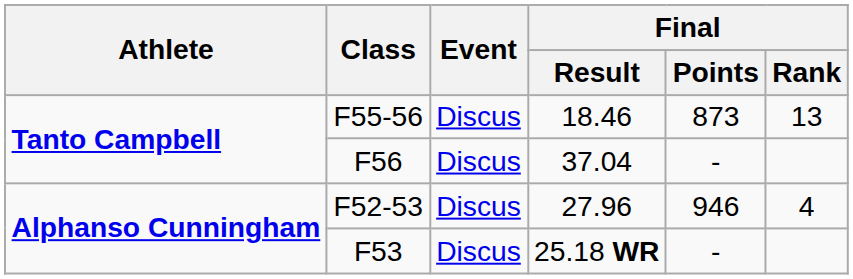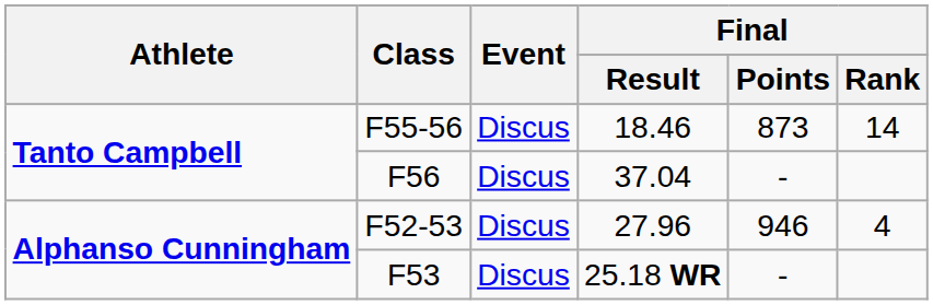 <table class=wikitable style="font-size:90%">
 <tr>
 <th rowspan="2">Athlete</th>
 <th rowspan="2">Class</th>
 <th rowspan="2">Event</th>
 <th colspan="3">Final</th>
 </tr>
 <tr>
 <th>Result</th>
 <th>Points</th>
 <th>Rank</th>
 </tr>
 <tr>
 <td rowspan="2"><strong><a href='#'>Tanto Campbell</a></strong></td>
 <td style="text-align:center;">F55-56</td>
 <td><a href='#'>Discus</a></td>
 <td style="text-align:center;">18.46</td>
 <td style="text-align:center;">873</td>
-<td style="text-align:center;">13</td>
+<td style="text-align:center;">14</td>
 </tr>
 <tr>
 <td style="text-align:center;">F56</td>
 <td><a href='#'>Discus</a></td>
 <td style="text-align:center;">37.04</td>
 <td style="text-align:center;">-</td>
 <td style="text-align:center;"></td>
 </tr>
 <tr>
 <td rowspan="2"><strong><a href='#'>Alphanso Cunningham</a></strong></td>
 <td style="text-align:center;">F52-53</td>
 <td><a href='#'>Discus</a></td>
 <td style="text-align:center;">27.96</td>
 <td style="text-align:center;">946</td>
 <td style="text-align:center;">4</td>
 </tr>
 <tr>
 <td style="text-align:center;">F53</td>
 <td><a href='#'>Discus</a></td>
 <td style="text-align:center;">25.18 <strong>WR</strong></td>
 <td style="text-align:center;">-</td>
 <td style="text-align:center;"></td>
 </tr>
 </table>
